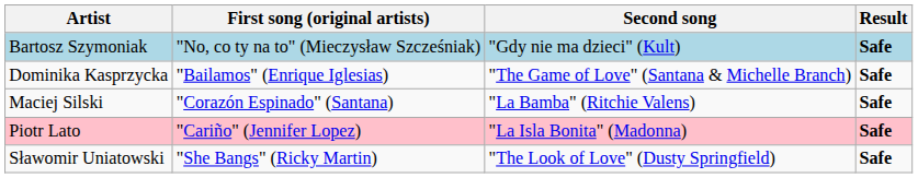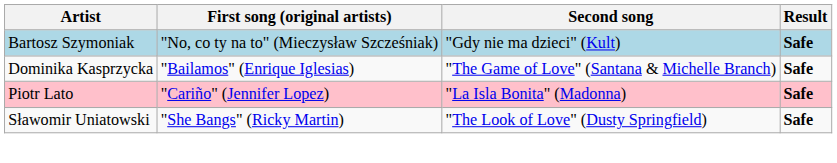 <table class=wikitable>
 <tr>
 <th>Artist</th>
 <th>First song (original artists)</th>
 <th>Second song</th>
 <th>Result</th>
 </tr>
 <tr style="background:lightblue;">
 <td>Bartosz Szymoniak</td>
 <td>"No, co ty na to" (Mieczysław Szcześniak)</td>
 <td>"Gdy nie ma dzieci" (<a href='#'>Kult</a>)</td>
 <td><strong>Safe</strong></td>
 </tr>
 <tr>
 <td>Dominika Kasprzycka</td>
 <td>"<a href='#'>Bailamos</a>" (<a href='#'>Enrique Iglesias</a>)</td>
 <td>"<a href='#'>The Game of Love</a>" (<a href='#'>Santana</a> & <a href='#'>Michelle Branch</a>)</td>
 <td><strong>Safe</strong></td>
 </tr>
-<tr>
-<td>Maciej Silski</td>
-<td>"<a href='#'>Corazón Espinado</a>" (<a href='#'>Santana</a>)</td>
-<td>"<a href='#'>La Bamba</a>" (<a href='#'>Ritchie Valens</a>)</td>
-<td><strong>Safe</strong></td>
-</tr>
 <tr style="background:pink;">
 <td>Piotr Lato</td>
 <td>"<a href='#'>Cariño</a>" (<a href='#'>Jennifer Lopez</a>)</td>
 <td>"<a href='#'>La Isla Bonita</a>" (<a href='#'>Madonna</a>)</td>
 <td><strong>Safe</strong></td>
 </tr>
 <tr>
 <td>Sławomir Uniatowski</td>
 <td>"<a href='#'>She Bangs</a>" (<a href='#'>Ricky Martin</a>)</td>
 <td>"<a href='#'>The Look of Love</a>" (<a href='#'>Dusty Springfield</a>)</td>
 <td><strong>Safe</strong></td>
 </tr>
 </table>
